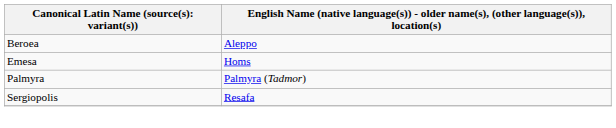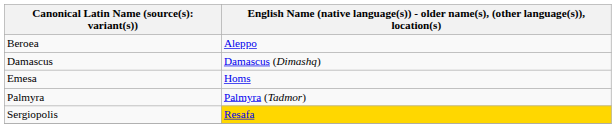 <table class="wikitable">
 <tr>
 <th>Canonical Latin Name (source(s): variant(s))</th>
 <th>English Name (native language(s)) - older name(s), (other language(s)), location(s)</th>
 </tr>
 <tr>
 <td>Beroea</td>
 <td><a href='#'>Aleppo</a></td>
+</tr>
+<tr>
+<td>Damascus</td>
+<td><a href='#'>Damascus</a> (<em>Dimashq</em>)</td>
 </tr>
 <tr>
 <td>Emesa</td>
 <td><a href='#'>Homs</a></td>
 </tr>
 <tr>
 <td>Palmyra</td>
 <td><a href='#'>Palmyra</a> (<em>Tadmor</em>)</td>
 </tr>
 <tr>
 <td>Sergiopolis</td>
-<td><a href='#'>Resafa</a></td>
+<td style="background: gold;"><a href='#'>Resafa</a></td>
 </tr>
 <tr>
 </tr>
 </table>
